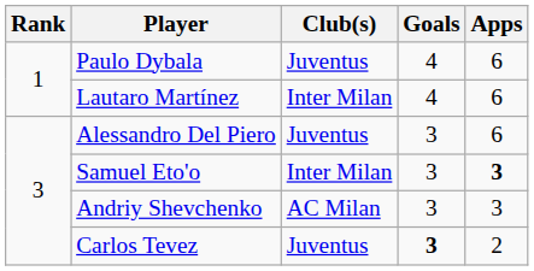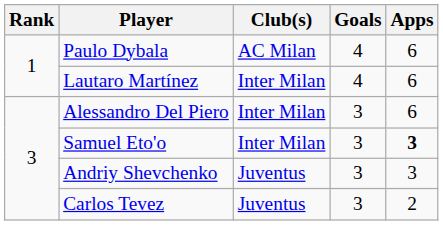 <table class="wikitable sortable" style="text-align:left">
 <tr>
 <th>Rank</th>
 <th>Player</th>
 <th>Club(s)</th>
 <th>Goals</th>
 <th>Apps</th>
 </tr>
 <tr>
 <td align=center rowspan="2">1</td>
 <td> <a href='#'>Paulo Dybala</a></td>
-<td><a href='#'>Juventus</a></td>
+<td><a href='#'>AC Milan</a></td>
 <td align=center>4</td>
 <td align=center>6</td>
 </tr>
 <tr>
 <td> <a href='#'>Lautaro Martínez</a></td>
 <td><a href='#'>Inter Milan</a></td>
 <td align=center>4</td>
 <td align=center>6</td>
 </tr>
 <tr>
 <td rowspan="4" align=center>3</td>
 <td> <a href='#'>Alessandro Del Piero</a></td>
-<td><a href='#'>Juventus</a></td>
+<td><a href='#'>Inter Milan</a></td>
 <td align=center>3</td>
 <td align=center>6</td>
 </tr>
 <tr>
 <td> <a href='#'>Samuel Eto'o</a></td>
 <td><a href='#'>Inter Milan</a></td>
 <td align=center>3</td>
 <td align=center><strong>3</strong></td>
 </tr>
 <tr>
 <td> <a href='#'>Andriy Shevchenko</a></td>
-<td><a href='#'>AC Milan</a></td>
+<td><a href='#'>Juventus</a></td>
 <td align=center>3</td>
 <td align=center>3</td>
 </tr>
 <tr>
 <td> <a href='#'>Carlos Tevez</a></td>
 <td><a href='#'>Juventus</a></td>
-<td align=center><strong>3</strong></td>
+<td align=center>3</td>
 <td align=center>2</td>
 </tr>
 </table>
